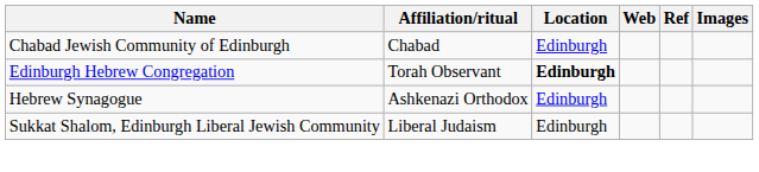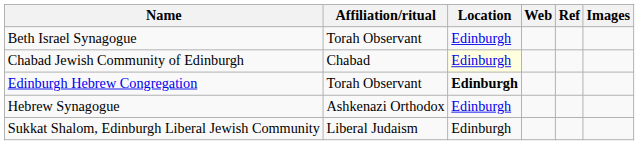 <table class="wikitable sortable">
 <tr>
 <th>Name</th>
 <th>Affiliation/ritual</th>
 <th>Location</th>
 <th>Web</th>
 <th>Ref</th>
 <th>Images</th>
 </tr>
 <tr>
+<td>Beth Israel Synagogue</td>
+<td>Torah Observant</td>
+<td><a href='#'>Edinburgh</a></td>
+<td></td>
+<td></td>
+<td></td>
+</tr>
+<tr>
 <td>Chabad Jewish Community of Edinburgh</td>
 <td>Chabad</td>
-<td><a href='#'>Edinburgh</a></td>
+<td style="background: lightyellow;"><a href='#'>Edinburgh</a></td>
 <td></td>
 <td></td>
 <td></td>
 </tr>
 <tr>
 <td><a href='#'>Edinburgh Hebrew Congregation</a></td>
 <td>Torah Observant</td>
 <td><strong>Edinburgh</strong></td>
 <td></td>
 <td></td>
 <td></td>
 </tr>
 <tr>
 <td>Hebrew Synagogue</td>
 <td>Ashkenazi Orthodox</td>
 <td><a href='#'>Edinburgh</a></td>
 <td></td>
 <td></td>
 <td></td>
 </tr>
 <tr>
 <td>Sukkat Shalom, Edinburgh Liberal Jewish Community</td>
 <td>Liberal Judaism</td>
 <td>Edinburgh</td>
 <td></td>
 <td></td>
 </tr>
 </table>
